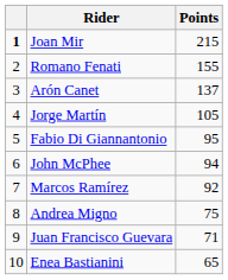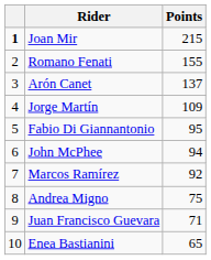 <table class="wikitable" style="font-size: 95%;">
 <tr>
 <th></th>
 <th>Rider</th>
 <th>Points</th>
 </tr>
 <tr>
 <td align=center><strong>1</strong></td>
 <td> <a href='#'>Joan Mir</a></td>
 <td align=right>215</td>
 </tr>
 <tr>
 <td align=center>2</td>
 <td> <a href='#'>Romano Fenati</a></td>
 <td align=right>155</td>
 </tr>
 <tr>
 <td align=center>3</td>
 <td> <a href='#'>Arón Canet</a></td>
 <td align=right>137</td>
 </tr>
 <tr>
 <td align=center>4</td>
 <td> <a href='#'>Jorge Martín</a></td>
-<td align=right>105</td>
+<td align=right>109</td>
 </tr>
 <tr>
 <td align=center>5</td>
 <td> <a href='#'>Fabio Di Giannantonio</a></td>
 <td align=right>95</td>
 </tr>
 <tr>
 <td align=center>6</td>
 <td> <a href='#'>John McPhee</a></td>
 <td align=right>94</td>
 </tr>
 <tr>
 <td align=center>7</td>
 <td> <a href='#'>Marcos Ramírez</a></td>
 <td align=right>92</td>
 </tr>
 <tr>
 <td align=center>8</td>
 <td> <a href='#'>Andrea Migno</a></td>
 <td align=right>75</td>
 </tr>
 <tr>
 <td align=center>9</td>
 <td> <a href='#'>Juan Francisco Guevara</a></td>
 <td align=right>71</td>
 </tr>
 <tr>
 <td align=center>10</td>
 <td> <a href='#'>Enea Bastianini</a></td>
 <td align=right>65</td>
 </tr>
 </table>
